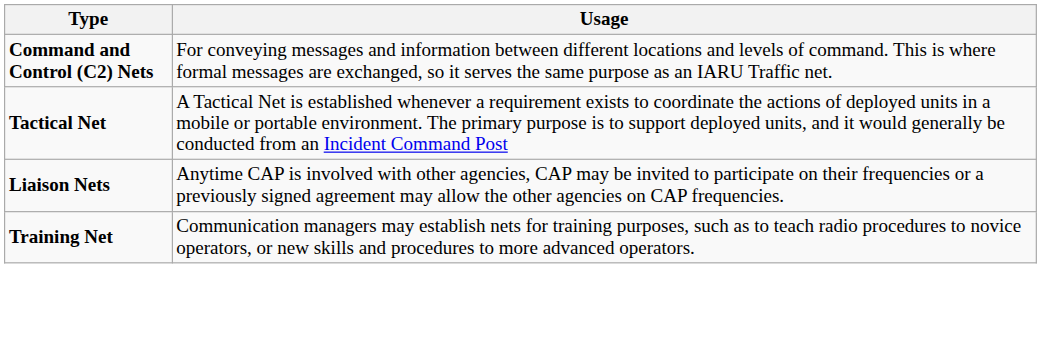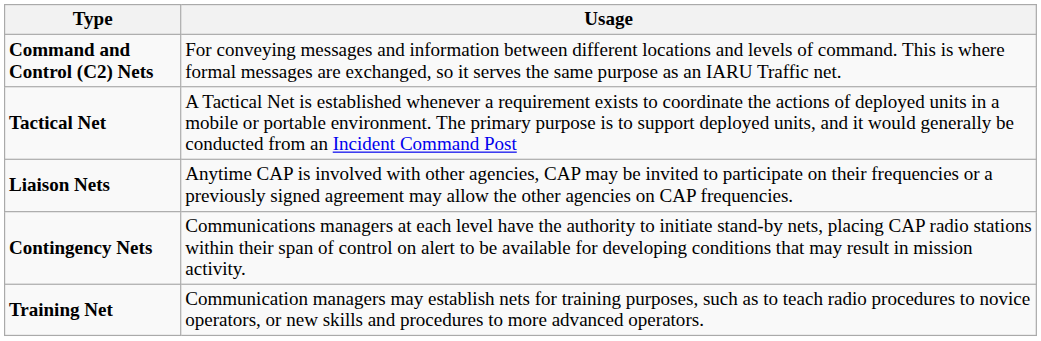 <table class="wikitable">
 <tr>
 <th>Type</th>
 <th>Usage</th>
 </tr>
 <tr>
 <td><strong>Command and Control (C2) Nets</strong></td>
 <td>For conveying messages and information between different locations and levels of command. This is where formal messages are exchanged, so it serves the same purpose as an IARU Traffic net.</td>
 </tr>
 <tr>
 <td><strong>Tactical Net</strong></td>
 <td>A Tactical Net is established whenever a requirement exists to coordinate the actions of deployed units in a mobile or portable environment. The primary purpose is to support deployed units, and it would generally be conducted from an <a href='#'>Incident Command Post</a></td>
 </tr>
 <tr>
 <td><strong>Liaison Nets</strong></td>
 <td>Anytime CAP is involved with other agencies, CAP may be invited to participate on their frequencies or a previously signed agreement may allow the other agencies on CAP frequencies.</td>
 </tr>
 <tr>
+<td><strong>Contingency Nets</strong></td>
+<td>Communications managers at each level have the authority to initiate stand-by nets, placing CAP radio stations within their span of control on alert to be available for developing conditions that may result in mission activity.</td>
+</tr>
+<tr>
 <td><strong>Training Net</strong></td>
 <td>Communication managers may establish nets for training purposes, such as to teach radio procedures to novice operators, or new skills and procedures to more advanced operators.</td>
 </tr>
 </table>
